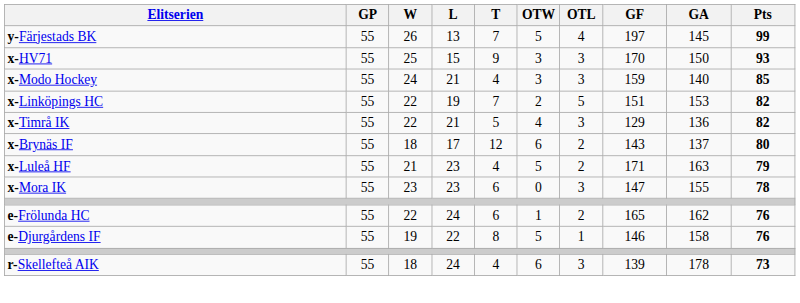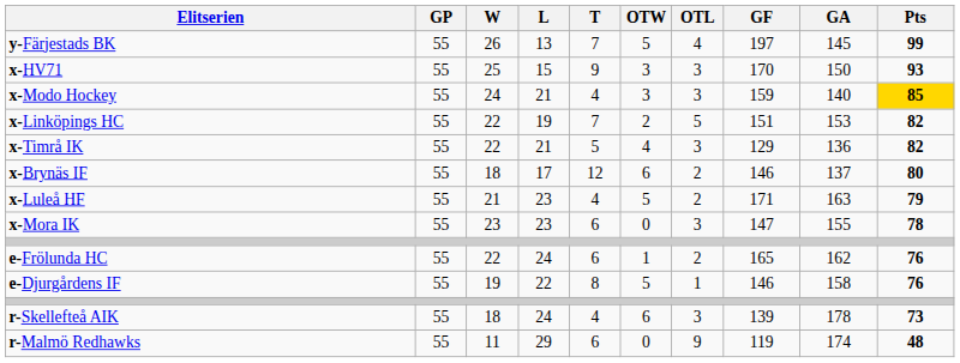 <table class="wikitable">
 <tr>
 <th width="40%"><a href='#'>Elitserien</a></th>
 <th width="5%">GP</th>
 <th width="5%">W</th>
 <th width="5%">L</th>
 <th width="5%">T</th>
 <th width="5%">OTW</th>
 <th width="5%">OTL</th>
 <th width="7.5%">GF</th>
 <th width="7.5%">GA</th>
 <th width="7.5%">Pts</th>
 </tr>
 <tr align=center>
 <td align=left><strong>y-</strong><a href='#'>Färjestads BK</a></td>
 <td>55</td>
 <td>26</td>
 <td>13</td>
 <td>7</td>
 <td>5</td>
 <td>4</td>
 <td>197</td>
 <td>145</td>
 <td><strong>99</strong></td>
 </tr>
 <tr align=center>
 <td align=left><strong>x-</strong><a href='#'>HV71</a></td>
 <td>55</td>
 <td>25</td>
 <td>15</td>
 <td>9</td>
 <td>3</td>
 <td>3</td>
 <td>170</td>
 <td>150</td>
 <td><strong>93</strong></td>
 </tr>
 <tr align=center>
 <td align=left><strong>x-</strong><a href='#'>Modo Hockey</a></td>
 <td>55</td>
 <td>24</td>
 <td>21</td>
 <td>4</td>
 <td>3</td>
 <td>3</td>
 <td>159</td>
 <td>140</td>
-<td><strong>85</strong></td>
+<td style="background: gold;"><strong>85</strong></td>
 </tr>
 <tr align=center>
 <td align=left><strong>x-</strong><a href='#'>Linköpings HC</a></td>
 <td>55</td>
 <td>22</td>
 <td>19</td>
 <td>7</td>
 <td>2</td>
 <td>5</td>
 <td>151</td>
 <td>153</td>
 <td><strong>82</strong></td>
 </tr>
 <tr align=center>
 <td align=left><strong>x-</strong><a href='#'>Timrå IK</a></td>
 <td>55</td>
 <td>22</td>
 <td>21</td>
 <td>5</td>
 <td>4</td>
 <td>3</td>
 <td>129</td>
 <td>136</td>
 <td><strong>82</strong></td>
 </tr>
 <tr align=center>
 <td align=left><strong>x-</strong><a href='#'>Brynäs IF</a></td>
 <td>55</td>
 <td>18</td>
 <td>17</td>
 <td>12</td>
 <td>6</td>
 <td>2</td>
-<td>143</td>
+<td>146</td>
 <td>137</td>
 <td><strong>80</strong></td>
 </tr>
 <tr align=center>
 <td align=left><strong>x-</strong><a href='#'>Luleå HF</a></td>
 <td>55</td>
 <td>21</td>
 <td>23</td>
 <td>4</td>
 <td>5</td>
 <td>2</td>
 <td>171</td>
 <td>163</td>
 <td><strong>79</strong></td>
 </tr>
 <tr align=center>
 <td align=left><strong>x-</strong><a href='#'>Mora IK</a></td>
 <td>55</td>
 <td>23</td>
 <td>23</td>
 <td>6</td>
 <td>0</td>
 <td>3</td>
 <td>147</td>
 <td>155</td>
 <td><strong>78</strong></td>
 </tr>
 <tr bgcolor="#cccccc">
 <td colspan=10></td>
 </tr>
 <tr align=center>
 <td align=left><strong>e-</strong><a href='#'>Frölunda HC</a></td>
 <td>55</td>
 <td>22</td>
 <td>24</td>
 <td>6</td>
 <td>1</td>
 <td>2</td>
 <td>165</td>
 <td>162</td>
 <td><strong>76</strong></td>
 </tr>
 <tr align=center>
 <td align=left><strong>e-</strong><a href='#'>Djurgårdens IF</a></td>
 <td>55</td>
 <td>19</td>
 <td>22</td>
 <td>8</td>
 <td>5</td>
 <td>1</td>
 <td>146</td>
 <td>158</td>
 <td><strong>76</strong></td>
 </tr>
 <tr bgcolor="#cccccc">
 <td colspan=10></td>
 </tr>
 <tr align=center>
 <td align=left><strong>r-</strong><a href='#'>Skellefteå AIK</a></td>
 <td>55</td>
 <td>18</td>
 <td>24</td>
 <td>4</td>
 <td>6</td>
 <td>3</td>
 <td>139</td>
 <td>178</td>
 <td><strong>73</strong></td>
 </tr>
+<tr align=center>
+<td align=left><strong>r-</strong><a href='#'>Malmö Redhawks</a></td>
+<td>55</td>
+<td>11</td>
+<td>29</td>
+<td>6</td>
+<td>0</td>
+<td>9</td>
+<td>119</td>
+<td>174</td>
+<td><strong>48</strong></td>
+</tr>
 </table>
